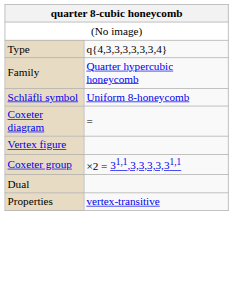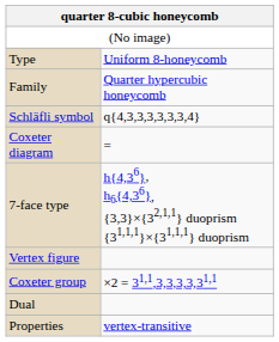 <table class="wikitable" align="right" style="margin-left:10px" width="320">
 <tr>
 <th bgcolor=#e7dcc3 colspan=2>quarter 8-cubic honeycomb</th>
 </tr>
 <tr>
 <td bgcolor=#ffffff align=center colspan=2>(No image)</td>
 </tr>
 <tr>
 <td bgcolor=#e7dcc3>Type</td>
-<td>q{4,3,3,3,3,3,3,4}</td>
+<td><a href='#'>Uniform 8-honeycomb</a></td>
 </tr>
 <tr>
 <td bgcolor=#e7dcc3>Family</td>
 <td><a href='#'>Quarter hypercubic honeycomb</a></td>
 </tr>
 <tr>
 <td bgcolor=#e7dcc3><a href='#'>Schläfli symbol</a></td>
-<td><a href='#'>Uniform 8-honeycomb</a></td>
+<td>q{4,3,3,3,3,3,3,4}</td>
 </tr>
 <tr>
 <td bgcolor=#e7dcc3><a href='#'>Coxeter diagram</a></td>
 <td> = </td>
+</tr>
+<tr>
+<td bgcolor=#e7dcc3>7-face type</td>
+<td><a href='#'>h{4,3<sup>6</sup>}</a>, <br><a href='#'>h<sub>6</sub>{4,3<sup>6</sup>}</a>, <br>{3,3}×{3<sup>2,1,1</sup>} duoprism<br>{3<sup>1,1,1</sup>}×{3<sup>1,1,1</sup>} duoprism</td>
 </tr>
 <tr>
 <td bgcolor=#e7dcc3><a href='#'>Vertex figure</a></td>
 <td></td>
 </tr>
 <tr>
 <td bgcolor=#e7dcc3><a href='#'>Coxeter group</a></td>
 <td>×2 = <a href='#'>3<sup>1,1</sup>,3,3,3,3,3<sup>1,1</sup></a></td>
 </tr>
 <tr>
 <td bgcolor=#e7dcc3>Dual</td>
 <td></td>
 </tr>
 <tr>
 <td bgcolor=#e7dcc3>Properties</td>
 <td><a href='#'>vertex-transitive</a></td>
 </tr>
 </table>
